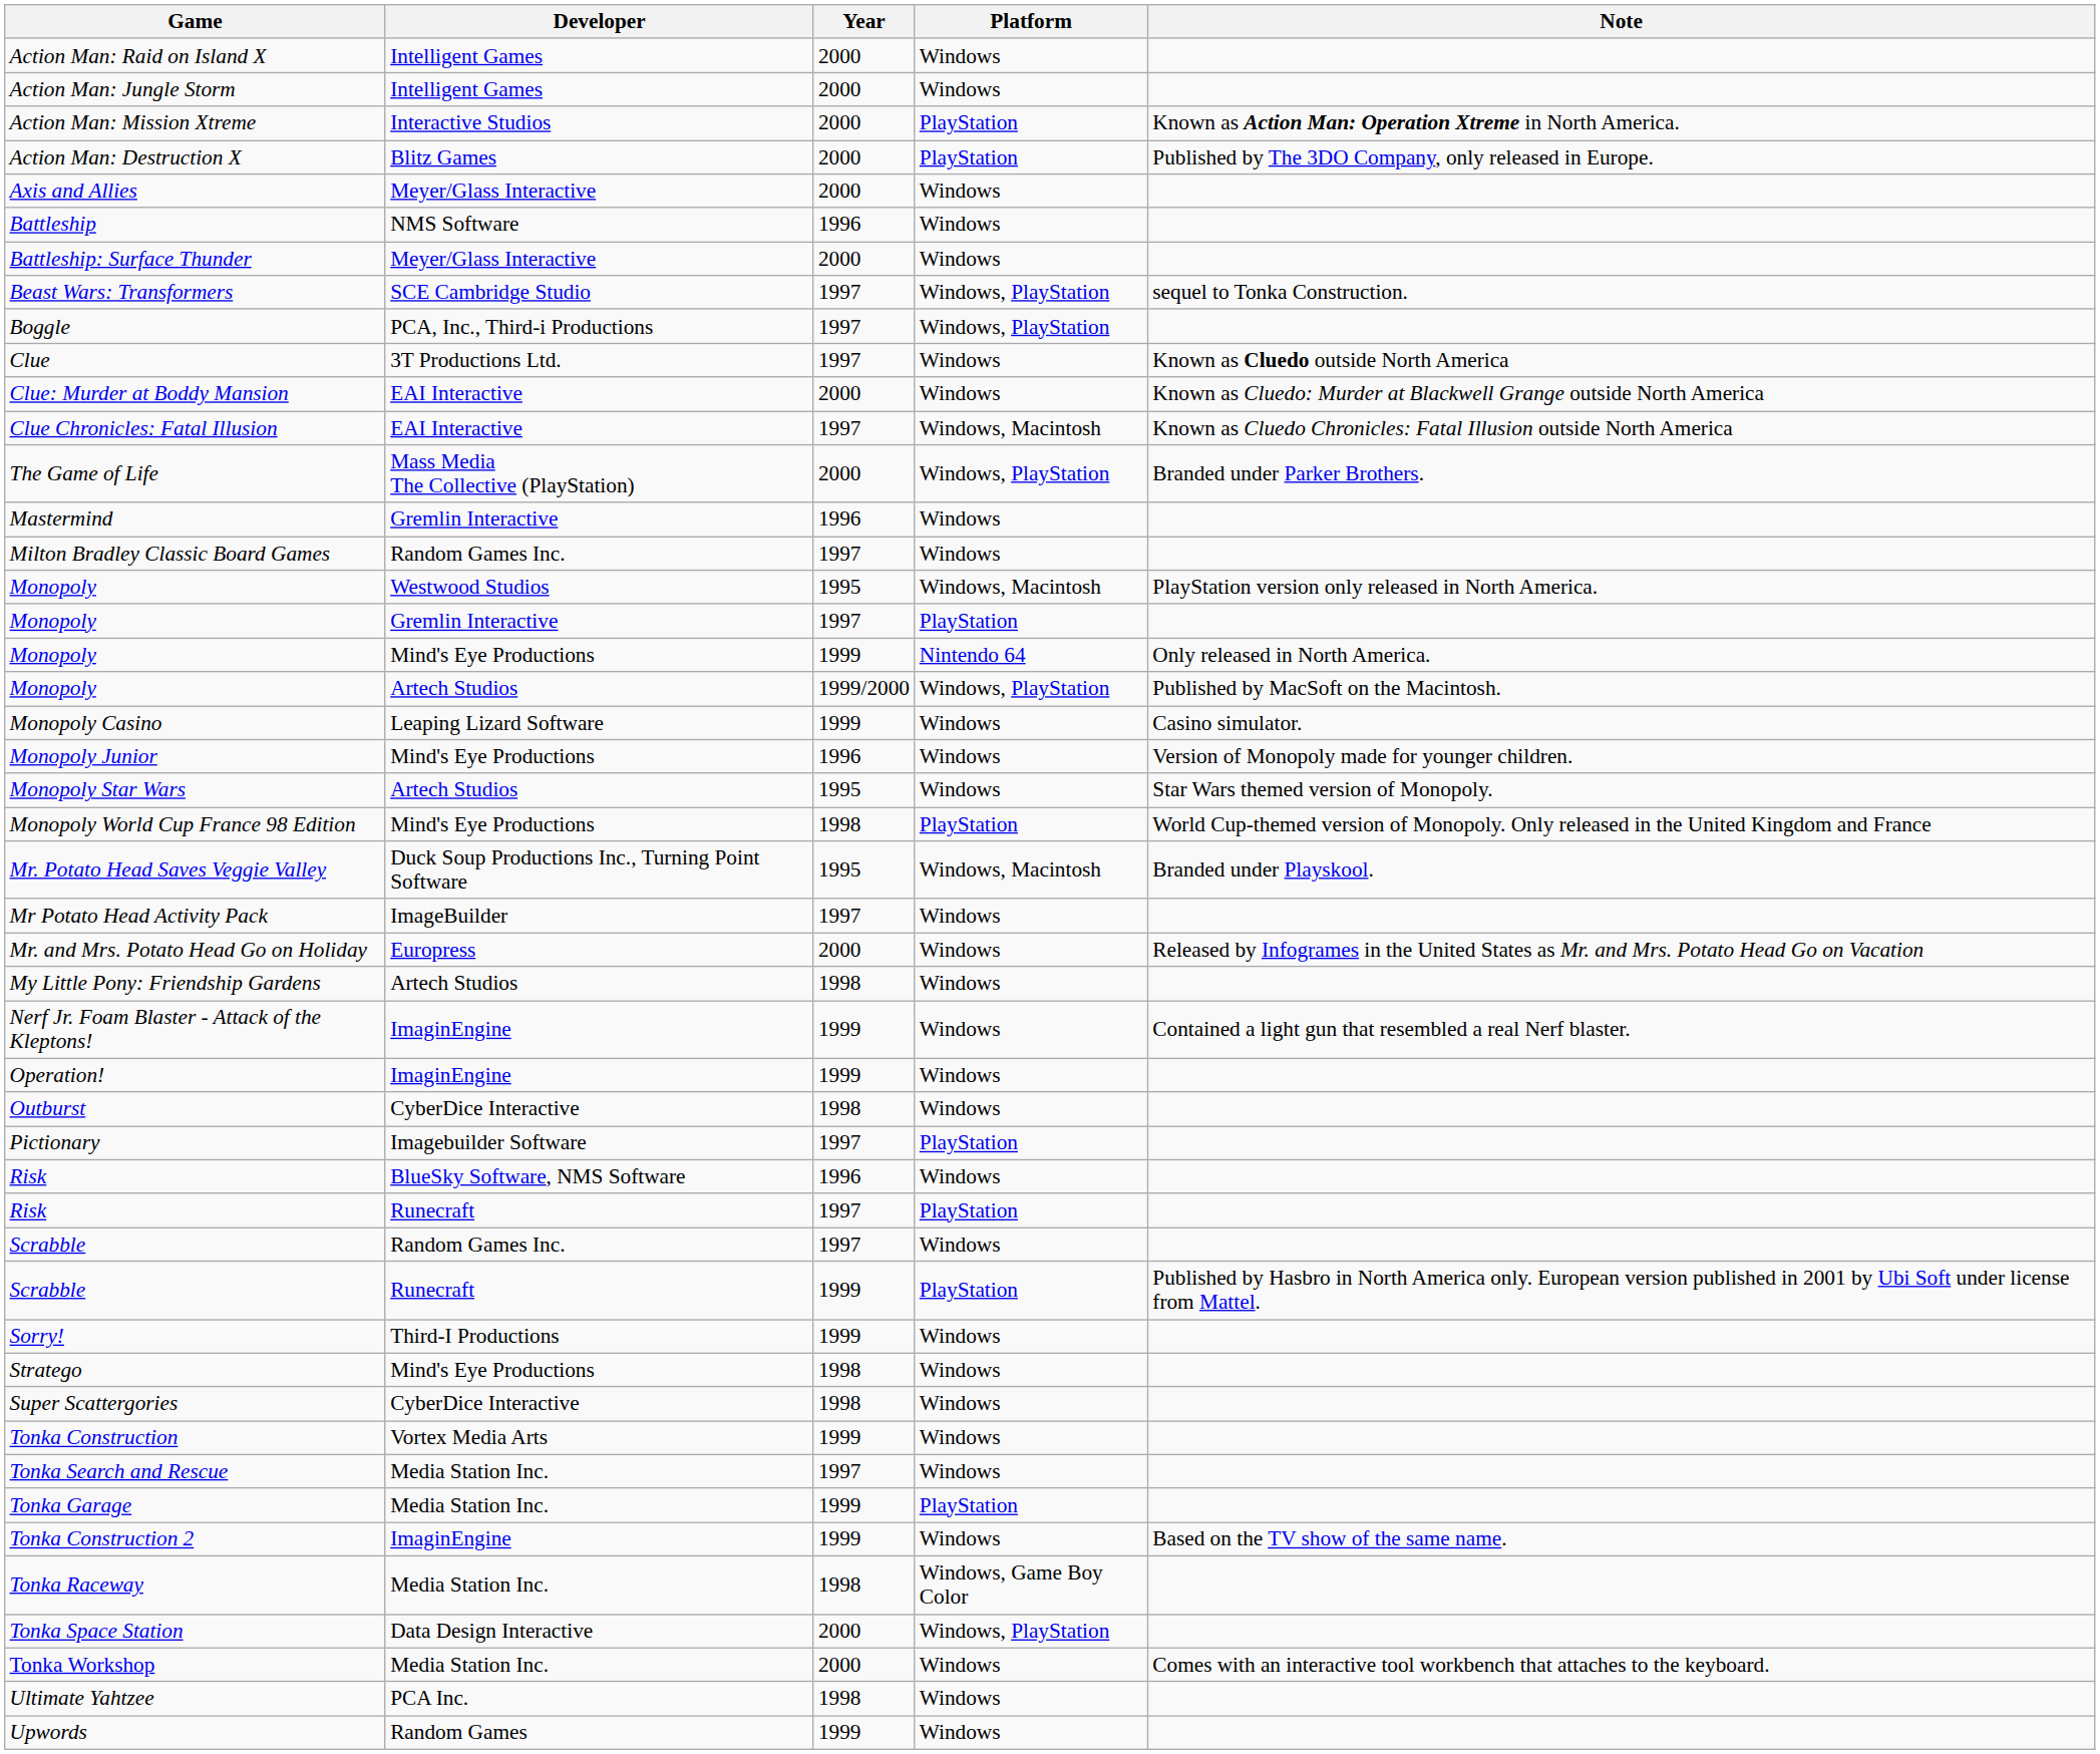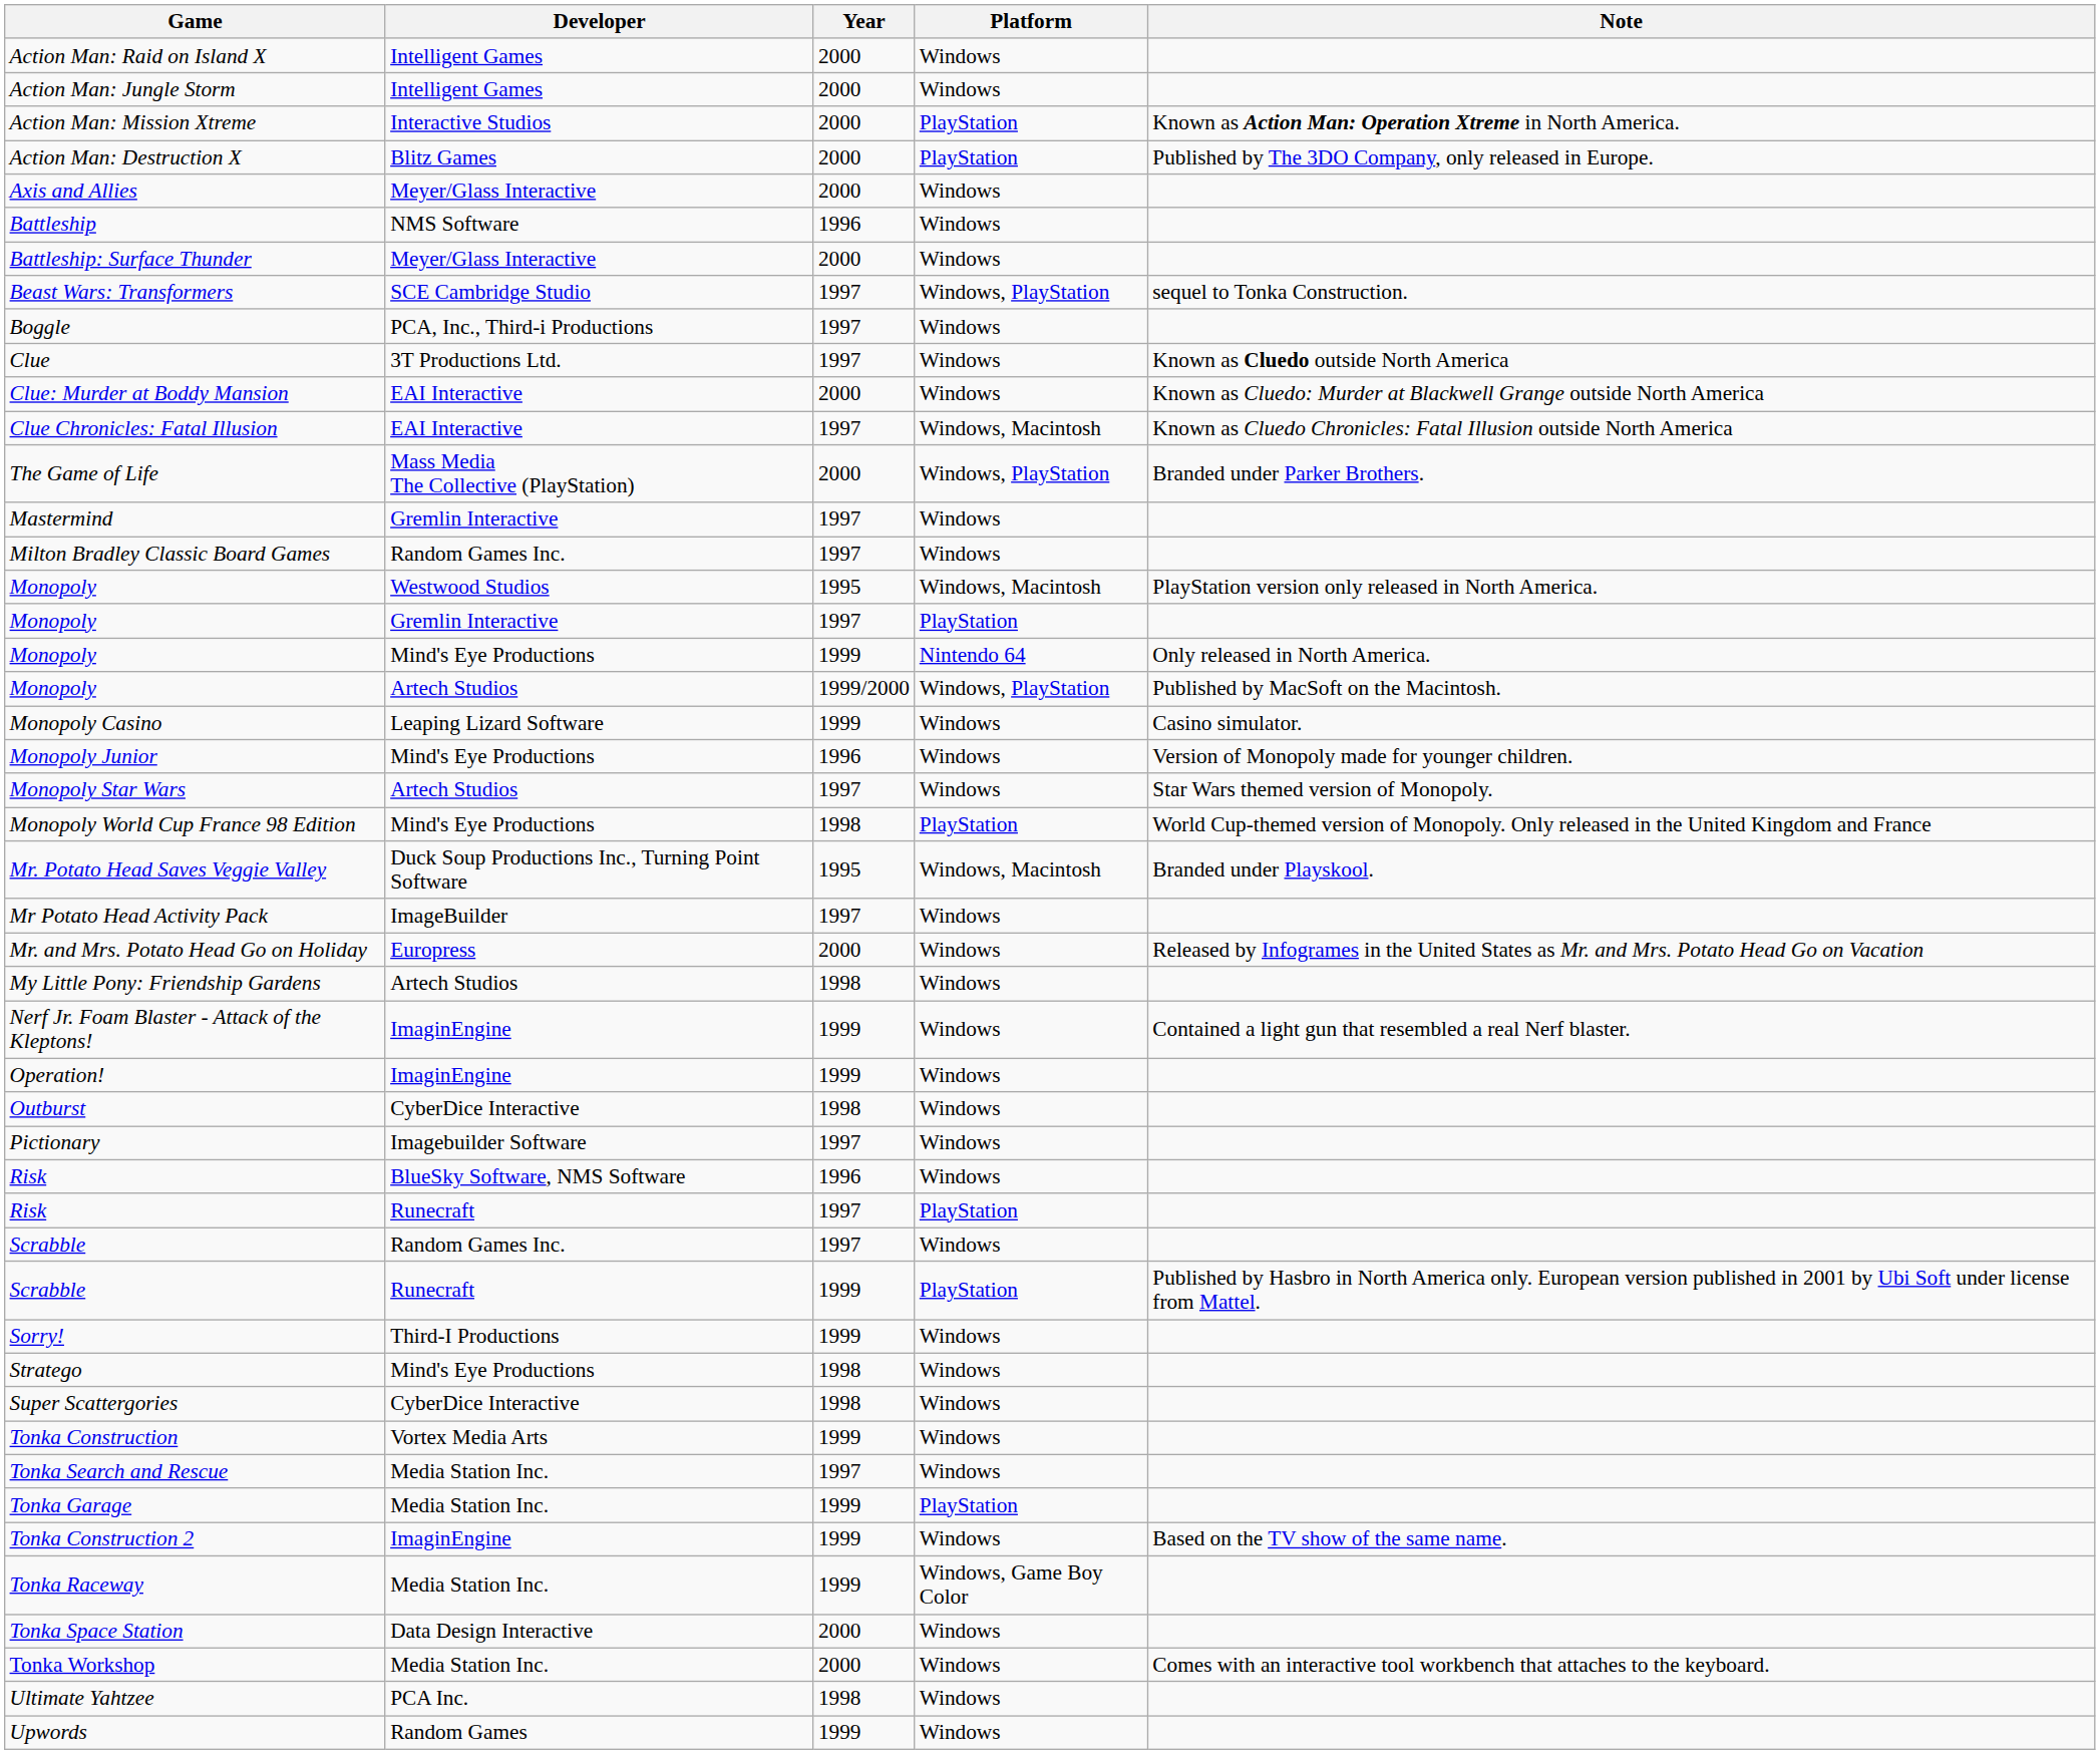 <table class="wikitable sortable">
 <tr>
 <th>Game</th>
 <th>Developer</th>
 <th>Year</th>
 <th>Platform</th>
 <th>Note</th>
 </tr>
 <tr>
 <td><em>Action Man: Raid on Island X</em></td>
 <td><a href='#'>Intelligent Games</a></td>
 <td>2000</td>
 <td>Windows</td>
 <td></td>
 </tr>
 <tr>
 <td><em>Action Man: Jungle Storm</em></td>
 <td><a href='#'>Intelligent Games</a></td>
 <td>2000</td>
 <td>Windows</td>
 <td></td>
 </tr>
 <tr>
 <td><em>Action Man: Mission Xtreme</em></td>
 <td><a href='#'>Interactive Studios</a></td>
 <td>2000</td>
 <td><a href='#'>PlayStation</a></td>
 <td>Known as <strong><em>Action Man: Operation Xtreme</em></strong> in North America.</td>
 </tr>
 <tr>
 <td><em>Action Man: Destruction X</em></td>
 <td><a href='#'>Blitz Games</a></td>
 <td>2000</td>
 <td><a href='#'>PlayStation</a></td>
 <td>Published by <a href='#'>The 3DO Company</a>, only released in Europe.</td>
 </tr>
 <tr>
 <td><em><a href='#'>Axis and Allies</a></em></td>
 <td><a href='#'>Meyer/Glass Interactive</a></td>
 <td>2000</td>
 <td>Windows</td>
 <td></td>
 </tr>
 <tr>
 <td><em><a href='#'>Battleship</a></em></td>
 <td>NMS Software</td>
 <td>1996</td>
 <td>Windows</td>
 <td></td>
 </tr>
 <tr>
 <td><em><a href='#'>Battleship: Surface Thunder</a></em></td>
 <td><a href='#'>Meyer/Glass Interactive</a></td>
 <td>2000</td>
 <td>Windows</td>
 <td></td>
 </tr>
 <tr>
 <td><em><a href='#'>Beast Wars: Transformers</a></em></td>
 <td><a href='#'>SCE Cambridge Studio</a></td>
 <td>1997</td>
 <td>Windows, <a href='#'>PlayStation</a></td>
 <td>sequel to Tonka Construction.</td>
 </tr>
 <tr>
 <td><em>Boggle</em></td>
 <td>PCA, Inc., Third-i Productions</td>
 <td>1997</td>
-<td>Windows, <a href='#'>PlayStation</a></td>
+<td>Windows</td>
 <td></td>
 </tr>
 <tr>
 <td><em>Clue</em></td>
 <td>3T Productions Ltd.</td>
 <td>1997</td>
 <td>Windows</td>
 <td>Known as <strong>Cluedo</strong> outside North America</td>
 </tr>
 <tr>
 <td><em><a href='#'>Clue: Murder at Boddy Mansion</a></em></td>
 <td><a href='#'>EAI Interactive</a></td>
 <td>2000</td>
 <td>Windows</td>
 <td>Known as <em> Cluedo: Murder at Blackwell Grange</em> outside North America</td>
 </tr>
 <tr>
 <td><em><a href='#'>Clue Chronicles: Fatal Illusion</a></em></td>
 <td><a href='#'>EAI Interactive</a></td>
 <td>1997</td>
 <td>Windows, Macintosh</td>
 <td>Known as <em>Cluedo Chronicles: Fatal Illusion</em> outside North America</td>
 </tr>
 <tr>
 <td><em>The Game of Life</em></td>
 <td><a href='#'>Mass Media</a><br><a href='#'>The Collective</a> (PlayStation)</td>
 <td>2000</td>
 <td>Windows, <a href='#'>PlayStation</a></td>
 <td>Branded under <a href='#'>Parker Brothers</a>.</td>
 </tr>
 <tr>
 <td><em>Mastermind</em></td>
 <td><a href='#'>Gremlin Interactive</a></td>
-<td>1996</td>
+<td>1997</td>
 <td>Windows</td>
 <td></td>
 </tr>
 <tr>
 <td><em>Milton Bradley Classic Board Games</em></td>
 <td>Random Games Inc.</td>
 <td>1997</td>
 <td>Windows</td>
 <td></td>
 </tr>
 <tr>
 <td><em><a href='#'>Monopoly</a></em></td>
 <td><a href='#'>Westwood Studios</a></td>
 <td>1995</td>
 <td>Windows, Macintosh</td>
 <td>PlayStation version only released in North America.</td>
 </tr>
 <tr>
 <td><em><a href='#'>Monopoly</a></em></td>
 <td><a href='#'>Gremlin Interactive</a></td>
 <td>1997</td>
 <td><a href='#'>PlayStation</a></td>
 <td></td>
 </tr>
 <tr>
 <td><em><a href='#'>Monopoly</a></em></td>
 <td>Mind's Eye Productions</td>
 <td>1999</td>
 <td><a href='#'>Nintendo 64</a></td>
 <td>Only released in North America.</td>
 </tr>
 <tr>
 <td><em><a href='#'>Monopoly</a></em></td>
 <td><a href='#'>Artech Studios</a></td>
 <td>1999/2000</td>
 <td>Windows, <a href='#'>PlayStation</a></td>
 <td>Published by MacSoft on the Macintosh.</td>
 </tr>
 <tr>
 <td><em>Monopoly Casino</em></td>
 <td>Leaping Lizard Software</td>
 <td>1999</td>
 <td>Windows</td>
 <td>Casino simulator.</td>
 </tr>
 <tr>
 <td><em><a href='#'>Monopoly Junior</a></em></td>
 <td>Mind's Eye Productions</td>
 <td>1996</td>
 <td>Windows</td>
 <td>Version of Monopoly made for younger children.</td>
 </tr>
 <tr>
 <td><em><a href='#'>Monopoly Star Wars</a></em></td>
 <td><a href='#'>Artech Studios</a></td>
-<td>1995</td>
+<td>1997</td>
 <td>Windows</td>
 <td>Star Wars themed version of Monopoly.</td>
 </tr>
 <tr>
 <td><em>Monopoly World Cup France 98 Edition</em></td>
 <td>Mind's Eye Productions</td>
 <td>1998</td>
 <td><a href='#'>PlayStation</a></td>
 <td>World Cup-themed version of Monopoly. Only released in the United Kingdom and France</td>
 </tr>
 <tr>
 <td><em><a href='#'>Mr. Potato Head Saves Veggie Valley</a></em></td>
 <td>Duck Soup Productions Inc., Turning Point Software</td>
 <td>1995</td>
 <td>Windows, Macintosh</td>
 <td>Branded under <a href='#'>Playskool</a>.</td>
 </tr>
 <tr>
 <td><em>Mr Potato Head Activity Pack</em></td>
 <td>ImageBuilder</td>
 <td>1997</td>
 <td>Windows</td>
 </tr>
 <tr>
 <td><em>Mr. and Mrs. Potato Head Go on Holiday</em></td>
 <td><a href='#'>Europress</a></td>
 <td>2000</td>
 <td>Windows</td>
 <td>Released by <a href='#'>Infogrames</a> in the United States as <em>Mr. and Mrs. Potato Head Go on Vacation</em></td>
 </tr>
 <tr>
 <td><em>My Little Pony: Friendship Gardens</em></td>
 <td>Artech Studios</td>
 <td>1998</td>
 <td>Windows</td>
 <td></td>
 </tr>
 <tr>
 <td><em>Nerf Jr. Foam Blaster - Attack of the Kleptons!</em></td>
 <td><a href='#'>ImaginEngine</a></td>
 <td>1999</td>
 <td>Windows</td>
 <td>Contained a light gun that resembled a real Nerf blaster.</td>
 </tr>
 <tr>
 <td><em>Operation!</em></td>
 <td><a href='#'>ImaginEngine</a></td>
 <td>1999</td>
 <td>Windows</td>
 <td></td>
 </tr>
 <tr>
 <td><em><a href='#'>Outburst</a></em></td>
 <td>CyberDice Interactive</td>
 <td>1998</td>
 <td>Windows</td>
 <td></td>
 </tr>
 <tr>
 <td><em>Pictionary</em></td>
 <td>Imagebuilder Software</td>
 <td>1997</td>
-<td><a href='#'>PlayStation</a></td>
+<td>Windows</td>
 <td></td>
 </tr>
 <tr>
 <td><em><a href='#'>Risk</a></em></td>
 <td><a href='#'>BlueSky Software</a>, NMS Software</td>
 <td>1996</td>
 <td>Windows</td>
 <td></td>
 </tr>
 <tr>
 <td><em><a href='#'>Risk</a></em></td>
 <td><a href='#'>Runecraft</a></td>
 <td>1997</td>
 <td><a href='#'>PlayStation</a></td>
 <td></td>
 </tr>
 <tr>
 <td><em><a href='#'>Scrabble</a></em></td>
 <td>Random Games Inc.</td>
 <td>1997</td>
 <td>Windows</td>
 <td></td>
 </tr>
 <tr>
 <td><em><a href='#'>Scrabble</a></em></td>
 <td><a href='#'>Runecraft</a></td>
 <td>1999</td>
 <td><a href='#'>PlayStation</a></td>
 <td>Published by Hasbro in North America only. European version published in 2001 by <a href='#'>Ubi Soft</a> under license from <a href='#'>Mattel</a>.</td>
 </tr>
 <tr>
 <td><em><a href='#'>Sorry!</a></em></td>
 <td>Third-I Productions</td>
 <td>1999</td>
 <td>Windows</td>
 <td></td>
 </tr>
 <tr>
 <td><em>Stratego</em></td>
 <td>Mind's Eye Productions</td>
 <td>1998</td>
 <td>Windows</td>
 <td></td>
 </tr>
 <tr>
 <td><em>Super Scattergories</em></td>
 <td>CyberDice Interactive</td>
 <td>1998</td>
 <td>Windows</td>
 <td></td>
 </tr>
 <tr>
 <td><em><a href='#'>Tonka Construction</a></em></td>
 <td>Vortex Media Arts</td>
 <td>1999</td>
 <td>Windows</td>
 <td></td>
 </tr>
 <tr>
 <td><em><a href='#'>Tonka Search and Rescue</a></em></td>
 <td>Media Station Inc.</td>
 <td>1997</td>
 <td>Windows</td>
 <td></td>
 </tr>
 <tr>
 <td><em><a href='#'>Tonka Garage</a></em></td>
 <td>Media Station Inc.</td>
 <td>1999</td>
 <td><a href='#'>PlayStation</a></td>
 <td></td>
 </tr>
 <tr>
 <td><em><a href='#'>Tonka Construction 2</a></em></td>
 <td><a href='#'>ImaginEngine</a></td>
 <td>1999</td>
 <td>Windows</td>
 <td>Based on the <a href='#'>TV show of the same name</a>.</td>
 </tr>
 <tr>
 <td><em><a href='#'>Tonka Raceway</a></em></td>
 <td>Media Station Inc.</td>
-<td>1998</td>
+<td>1999</td>
 <td>Windows, Game Boy Color</td>
 <td></td>
 </tr>
 <tr>
 <td><em><a href='#'>Tonka Space Station</a></em></td>
 <td>Data Design Interactive</td>
 <td>2000</td>
-<td>Windows, <a href='#'>PlayStation</a></td>
+<td>Windows</td>
 <td></td>
 </tr>
 <tr>
 <td><a href='#'>Tonka Workshop</a></td>
 <td>Media Station Inc.</td>
 <td>2000</td>
 <td>Windows</td>
 <td>Comes with an interactive tool workbench that attaches to the keyboard.</td>
 </tr>
 <tr>
 <td><em>Ultimate Yahtzee</em></td>
 <td>PCA Inc.</td>
 <td>1998</td>
 <td>Windows</td>
 <td></td>
 </tr>
 <tr>
 <td><em>Upwords</em></td>
 <td>Random Games</td>
 <td>1999</td>
 <td>Windows</td>
 <td></td>
 </tr>
 </table>
